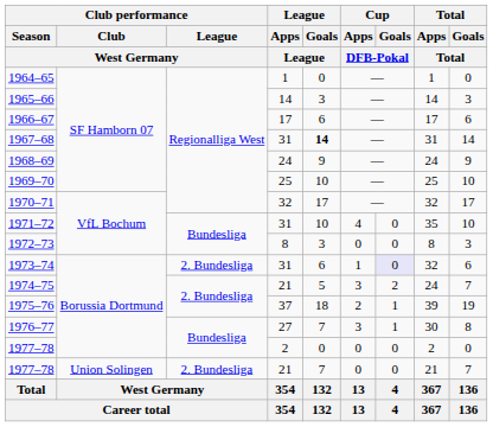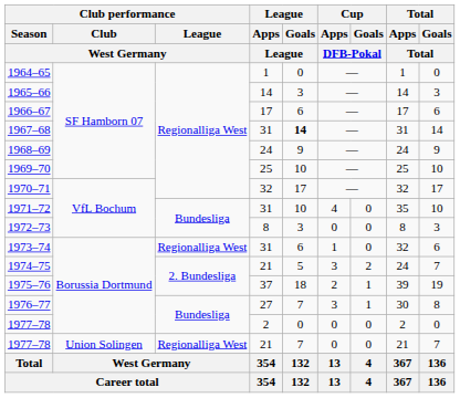 <table class="wikitable" style="text-align:center">
 <tr>
 <th colspan=3>Club performance</th>
 <th colspan=2>League</th>
 <th colspan=2>Cup</th>
 <th colspan=2>Total</th>
 </tr>
 <tr>
 <th>Season</th>
 <th>Club</th>
 <th>League</th>
 <th>Apps</th>
 <th>Goals</th>
 <th>Apps</th>
 <th>Goals</th>
 <th>Apps</th>
 <th>Goals</th>
 </tr>
 <tr>
 <th colspan=3>West Germany</th>
 <th colspan=2>League</th>
 <th colspan=2><a href='#'>DFB-Pokal</a></th>
 <th colspan=2>Total</th>
 </tr>
 <tr>
 <td><a href='#'>1964–65</a></td>
 <td rowspan="6"><a href='#'>SF Hamborn 07</a></td>
 <td rowspan="7"><a href='#'>Regionalliga West</a></td>
 <td>1</td>
 <td>0</td>
 <td colspan="2">—</td>
 <td>1</td>
 <td>0</td>
 </tr>
 <tr>
 <td><a href='#'>1965–66</a></td>
 <td>14</td>
 <td>3</td>
 <td colspan="2">—</td>
 <td>14</td>
 <td>3</td>
 </tr>
 <tr>
 <td><a href='#'>1966–67</a></td>
 <td>17</td>
 <td>6</td>
 <td colspan="2">—</td>
 <td>17</td>
 <td>6</td>
 </tr>
 <tr>
 <td><a href='#'>1967–68</a></td>
 <td>31</td>
 <td><strong>14</strong></td>
 <td colspan="2">—</td>
 <td>31</td>
 <td>14</td>
 </tr>
 <tr>
 <td><a href='#'>1968–69</a></td>
 <td>24</td>
 <td>9</td>
 <td colspan="2">—</td>
 <td>24</td>
 <td>9</td>
 </tr>
 <tr>
 <td><a href='#'>1969–70</a></td>
 <td>25</td>
 <td>10</td>
 <td colspan="2">—</td>
 <td>25</td>
 <td>10</td>
 </tr>
 <tr>
 <td><a href='#'>1970–71</a></td>
 <td rowspan="3"><a href='#'>VfL Bochum</a></td>
 <td>32</td>
 <td>17</td>
 <td colspan="2">—</td>
 <td>32</td>
 <td>17</td>
 </tr>
 <tr>
 <td><a href='#'>1971–72</a></td>
 <td rowspan="2"><a href='#'>Bundesliga</a></td>
 <td>31</td>
 <td>10</td>
 <td>4</td>
 <td>0</td>
 <td>35</td>
 <td>10</td>
 </tr>
 <tr>
 <td><a href='#'>1972–73</a></td>
 <td>8</td>
 <td>3</td>
 <td>0</td>
 <td>0</td>
 <td>8</td>
 <td>3</td>
 </tr>
 <tr>
 <td><a href='#'>1973–74</a></td>
 <td rowspan="5"><a href='#'>Borussia Dortmund</a></td>
-<td><a href='#'>2. Bundesliga</a></td>
+<td><a href='#'>Regionalliga West</a></td>
 <td>31</td>
 <td>6</td>
 <td>1</td>
-<td style="background: lavender;">0</td>
+<td>0</td>
 <td>32</td>
 <td>6</td>
 </tr>
 <tr>
 <td><a href='#'>1974–75</a></td>
 <td rowspan="2"><a href='#'>2. Bundesliga</a></td>
 <td>21</td>
 <td>5</td>
 <td>3</td>
 <td>2</td>
 <td>24</td>
 <td>7</td>
 </tr>
 <tr>
 <td><a href='#'>1975–76</a></td>
 <td>37</td>
 <td>18</td>
 <td>2</td>
 <td>1</td>
 <td>39</td>
 <td>19</td>
 </tr>
 <tr>
 <td><a href='#'>1976–77</a></td>
 <td rowspan="2"><a href='#'>Bundesliga</a></td>
 <td>27</td>
 <td>7</td>
 <td>3</td>
 <td>1</td>
 <td>30</td>
 <td>8</td>
 </tr>
 <tr>
 <td><a href='#'>1977–78</a></td>
 <td>2</td>
 <td>0</td>
 <td>0</td>
 <td>0</td>
 <td>2</td>
 <td>0</td>
 </tr>
 <tr>
 <td><a href='#'>1977–78</a></td>
 <td><a href='#'>Union Solingen</a></td>
-<td><a href='#'>2. Bundesliga</a></td>
+<td><a href='#'>Regionalliga West</a></td>
 <td>21</td>
 <td>7</td>
 <td>0</td>
 <td>0</td>
 <td>21</td>
 <td>7</td>
 </tr>
 <tr>
 <th rowspan=1>Total</th>
 <th colspan=2>West Germany</th>
 <th>354</th>
 <th>132</th>
 <th>13</th>
 <th>4</th>
 <th>367</th>
 <th>136</th>
 </tr>
 <tr>
 <th colspan=3>Career total</th>
 <th>354</th>
 <th>132</th>
 <th>13</th>
 <th>4</th>
 <th>367</th>
 <th>136</th>
 </tr>
 </table>
